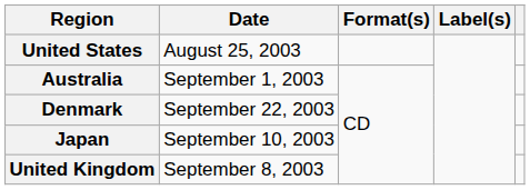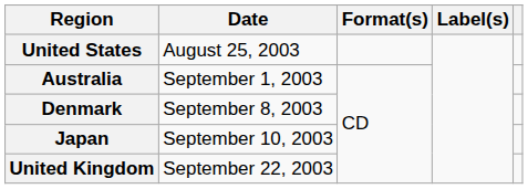 <table class="wikitable plainrowheaders">
 <tr>
 <th scope="col">Region</th>
 <th scope="col">Date</th>
 <th scope="col">Format(s)</th>
 <th scope="col">Label(s)</th>
 <th scope="col"></th>
 </tr>
 <tr>
 <th scope="row">United States</th>
 <td>August 25, 2003</td>
 <td></td>
 <td rowspan="5"></td>
 <td></td>
 </tr>
 <tr>
 <th scope="row">Australia</th>
 <td>September 1, 2003</td>
 <td rowspan="4">CD</td>
 <td></td>
 </tr>
 <tr>
 <th scope="row">Denmark</th>
-<td>September 22, 2003</td>
+<td>September 8, 2003</td>
 <td></td>
 </tr>
 <tr>
 <th scope="row">Japan</th>
 <td>September 10, 2003</td>
 <td></td>
 </tr>
 <tr>
 <th scope="row">United Kingdom</th>
-<td>September 8, 2003</td>
+<td>September 22, 2003</td>
 <td></td>
 </tr>
 </table>
